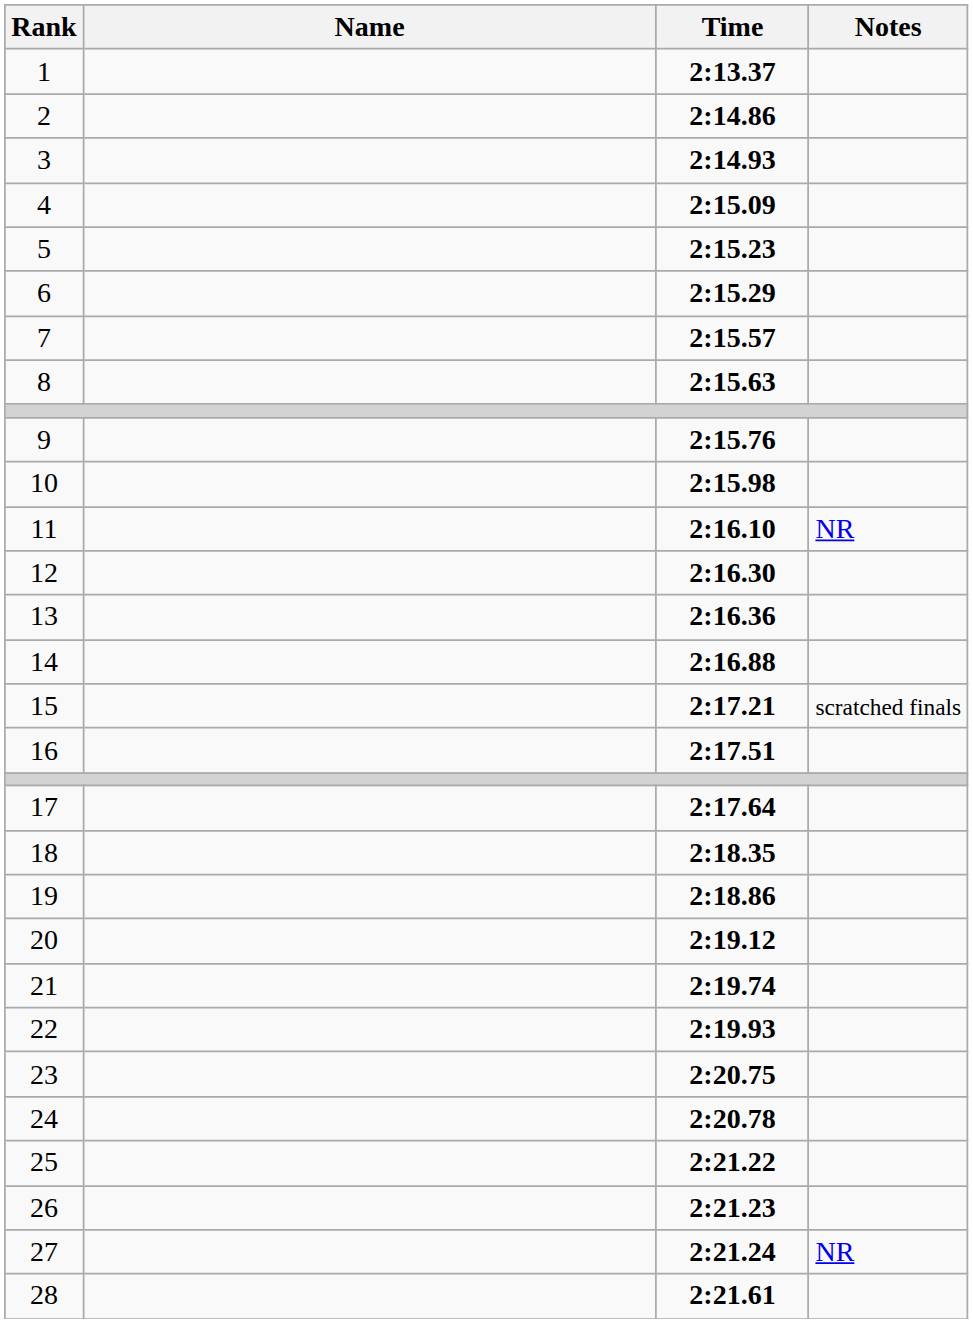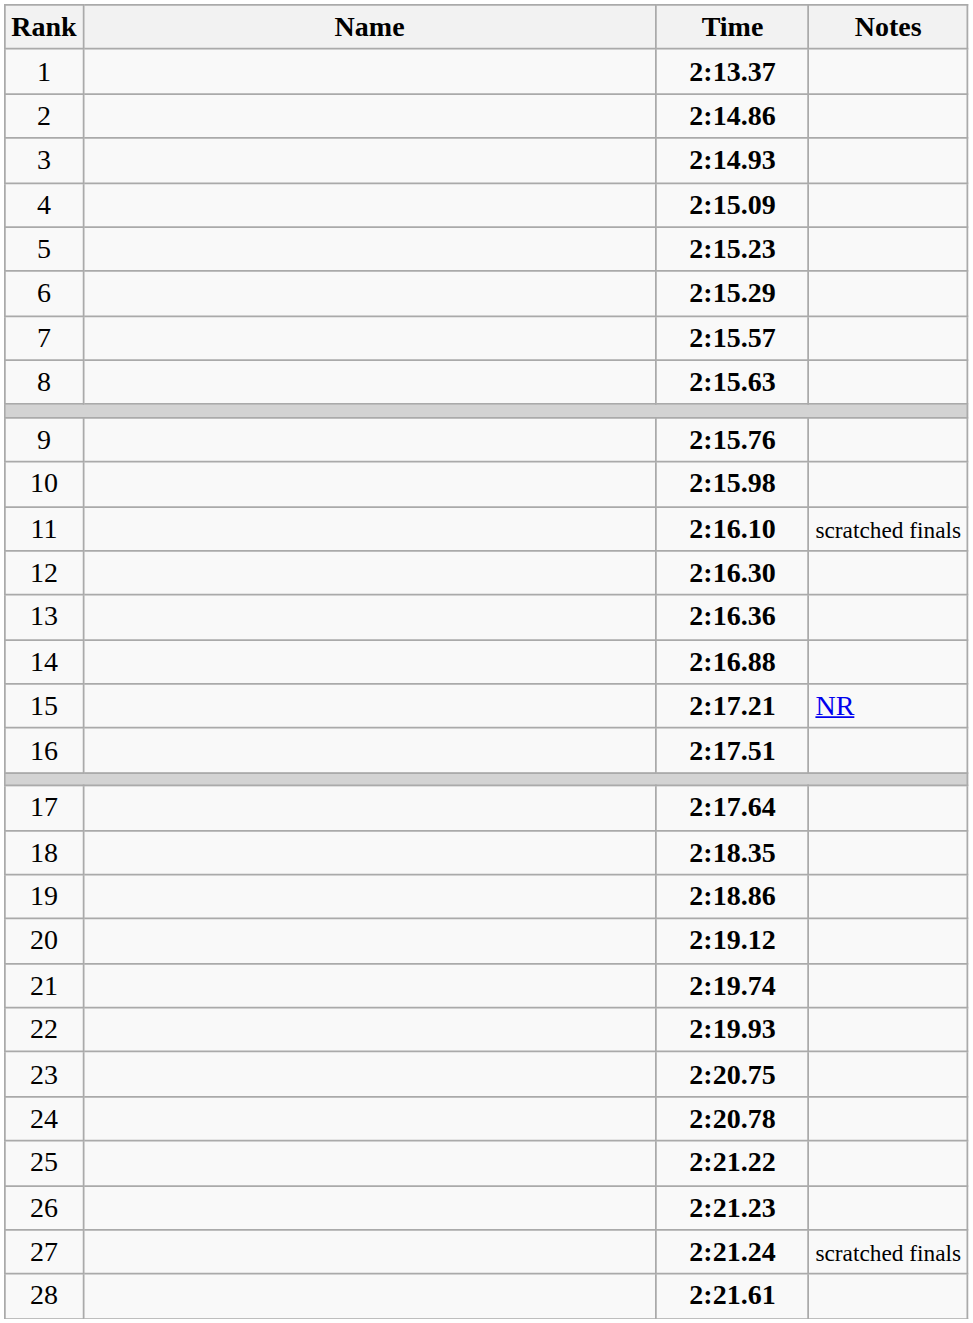 <table class="wikitable">
 <tr>
 <th>Rank</th>
 <th align="center" style="width: 20em">Name</th>
 <th align="center" style="width: 5em">Time</th>
 <th align="center">Notes</th>
 </tr>
 <tr>
 <td align="center">1</td>
 <td></td>
 <td align="center"><strong>2:13.37</strong></td>
 <td></td>
 </tr>
 <tr>
 <td align="center">2</td>
 <td></td>
 <td align="center"><strong>2:14.86</strong></td>
 <td></td>
 </tr>
 <tr>
 <td align="center">3</td>
 <td></td>
 <td align="center"><strong>2:14.93</strong></td>
 <td></td>
 </tr>
 <tr>
 <td align="center">4</td>
 <td></td>
 <td align="center"><strong>2:15.09</strong></td>
 <td></td>
 </tr>
 <tr>
 <td align="center">5</td>
 <td></td>
 <td align="center"><strong>2:15.23</strong></td>
 <td></td>
 </tr>
 <tr>
 <td align="center">6</td>
 <td></td>
 <td align="center"><strong>2:15.29</strong></td>
 <td></td>
 </tr>
 <tr>
 <td align="center">7</td>
 <td></td>
 <td align="center"><strong>2:15.57</strong></td>
 <td></td>
 </tr>
 <tr>
 <td align="center">8</td>
 <td></td>
 <td align="center"><strong>2:15.63</strong></td>
 <td></td>
 </tr>
 <tr bgcolor=lightgray>
 <td colspan=4></td>
 </tr>
 <tr>
 <td align="center">9</td>
 <td></td>
 <td align="center"><strong>2:15.76</strong></td>
 <td></td>
 </tr>
 <tr>
 <td align="center">10</td>
 <td></td>
 <td align="center"><strong>2:15.98</strong></td>
 <td></td>
 </tr>
 <tr>
 <td align="center">11</td>
 <td></td>
 <td align="center"><strong>2:16.10</strong></td>
-<td><a href='#'>NR</a></td>
+<td><small>scratched finals</small></td>
 </tr>
 <tr>
 <td align="center">12</td>
 <td></td>
 <td align="center"><strong>2:16.30</strong></td>
 <td></td>
 </tr>
 <tr>
 <td align="center">13</td>
 <td></td>
 <td align="center"><strong>2:16.36</strong></td>
 <td></td>
 </tr>
 <tr>
 <td align="center">14</td>
 <td></td>
 <td align="center"><strong>2:16.88</strong></td>
 <td></td>
 </tr>
 <tr>
 <td align="center">15</td>
 <td></td>
 <td align="center"><strong>2:17.21</strong></td>
-<td><small>scratched finals</small></td>
+<td><a href='#'>NR</a></td>
 </tr>
 <tr>
 <td align="center">16</td>
 <td></td>
 <td align="center"><strong>2:17.51</strong></td>
 <td></td>
 </tr>
 <tr bgcolor=lightgray>
 <td colspan=4></td>
 </tr>
 <tr>
 <td align="center">17</td>
 <td></td>
 <td align="center"><strong>2:17.64</strong></td>
 <td></td>
 </tr>
 <tr>
 <td align="center">18</td>
 <td></td>
 <td align="center"><strong>2:18.35</strong></td>
 <td></td>
 </tr>
 <tr>
 <td align="center">19</td>
 <td></td>
 <td align="center"><strong>2:18.86</strong></td>
 <td></td>
 </tr>
 <tr>
 <td align="center">20</td>
 <td></td>
 <td align="center"><strong>2:19.12</strong></td>
 <td></td>
 </tr>
 <tr>
 <td align="center">21</td>
 <td></td>
 <td align="center"><strong>2:19.74</strong></td>
 <td></td>
 </tr>
 <tr>
 <td align="center">22</td>
 <td></td>
 <td align="center"><strong>2:19.93</strong></td>
 <td></td>
 </tr>
 <tr>
 <td align="center">23</td>
 <td></td>
 <td align="center"><strong>2:20.75</strong></td>
 <td></td>
 </tr>
 <tr>
 <td align="center">24</td>
 <td></td>
 <td align="center"><strong>2:20.78</strong></td>
 <td></td>
 </tr>
 <tr>
 <td align="center">25</td>
 <td></td>
 <td align="center"><strong>2:21.22</strong></td>
 <td></td>
 </tr>
 <tr>
 <td align="center">26</td>
 <td></td>
 <td align="center"><strong>2:21.23</strong></td>
 <td></td>
 </tr>
 <tr>
 <td align="center">27</td>
 <td></td>
 <td align="center"><strong>2:21.24</strong></td>
-<td><a href='#'>NR</a></td>
+<td><small>scratched finals</small></td>
 </tr>
 <tr>
 <td align="center">28</td>
 <td></td>
 <td align="center"><strong>2:21.61</strong></td>
 <td></td>
 </tr>
 </table>
